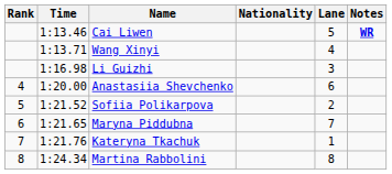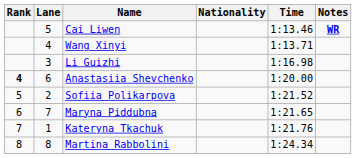 <table class="wikitable sortable" style="text-align:center">
 <tr>
 <th>Rank</th>
-<th>Time</th>
+<th>Lane</th>
 <th>Name</th>
 <th>Nationality</th>
-<th>Lane</th>
+<th>Time</th>
 <th>Notes</th>
 </tr>
 <tr>
 <td></td>
-<td>1:13.46</td>
+<td>5</td>
 <td align=left><a href='#'>Cai Liwen</a></td>
 <td align=left></td>
-<td>5</td>
+<td>1:13.46</td>
 <td><strong><a href='#'>WR</a></strong></td>
 </tr>
 <tr>
 <td></td>
-<td>1:13.71</td>
+<td>4</td>
 <td align=left><a href='#'>Wang Xinyi</a></td>
 <td align=left></td>
-<td>4</td>
+<td>1:13.71</td>
 <td></td>
 </tr>
 <tr>
 <td></td>
-<td>1:16.98</td>
+<td>3</td>
 <td align=left><a href='#'>Li Guizhi</a></td>
 <td align=left></td>
-<td>3</td>
+<td>1:16.98</td>
 <td></td>
 </tr>
 <tr>
-<td>4</td>
-<td>1:20.00</td>
+<td><strong>4</strong></td>
+<td>6</td>
 <td align=left><a href='#'>Anastasiia Shevchenko</a></td>
 <td align=left></td>
-<td>6</td>
+<td>1:20.00</td>
 <td></td>
 </tr>
 <tr>
 <td>5</td>
-<td>1:21.52</td>
+<td>2</td>
 <td align=left><a href='#'>Sofiia Polikarpova</a></td>
 <td align=left></td>
-<td>2</td>
+<td>1:21.52</td>
 <td></td>
 </tr>
 <tr>
 <td>6</td>
-<td>1:21.65</td>
+<td>7</td>
 <td align=left><a href='#'>Maryna Piddubna</a></td>
 <td align=left></td>
-<td>7</td>
+<td>1:21.65</td>
 <td></td>
 </tr>
 <tr>
 <td>7</td>
-<td>1:21.76</td>
+<td>1</td>
 <td align=left><a href='#'>Kateryna Tkachuk</a></td>
 <td align=left></td>
-<td>1</td>
+<td>1:21.76</td>
 <td></td>
 </tr>
 <tr>
 <td>8</td>
-<td>1:24.34</td>
+<td>8</td>
 <td align=left><a href='#'>Martina Rabbolini</a></td>
 <td align=left></td>
-<td>8</td>
+<td>1:24.34</td>
 <td></td>
 </tr>
 </table>
